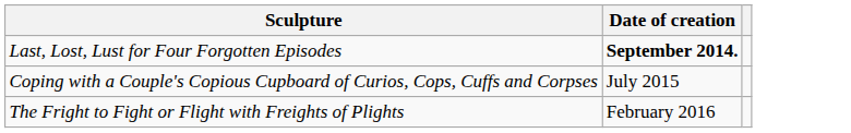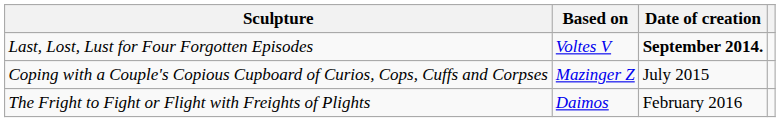 <table class="wikitable" style="text-align: left; font-size:95%;">
 <tr>
 <th>Sculpture</th>
+<th>Based on</th>
 <th>Date of creation</th>
 <th></th>
 </tr>
 <tr>
 <td><em>Last, Lost, Lust for Four Forgotten Episodes</em></td>
+<td><em><a href='#'>Voltes V</a></em><br></td>
 <td><strong>September 2014.</strong></td>
 <td></td>
 </tr>
 <tr>
 <td><em>Coping with a Couple's Copious Cupboard of Curios, Cops, Cuffs and Corpses</em></td>
+<td><em><a href='#'>Mazinger Z</a></em></td>
 <td>July 2015</td>
 <td></td>
 </tr>
 <tr>
 <td><em>The Fright to Fight or Flight with Freights of Plights</em></td>
+<td><em><a href='#'>Daimos</a></em><br></td>
 <td>February 2016</td>
 <td></td>
 </tr>
 </table>
